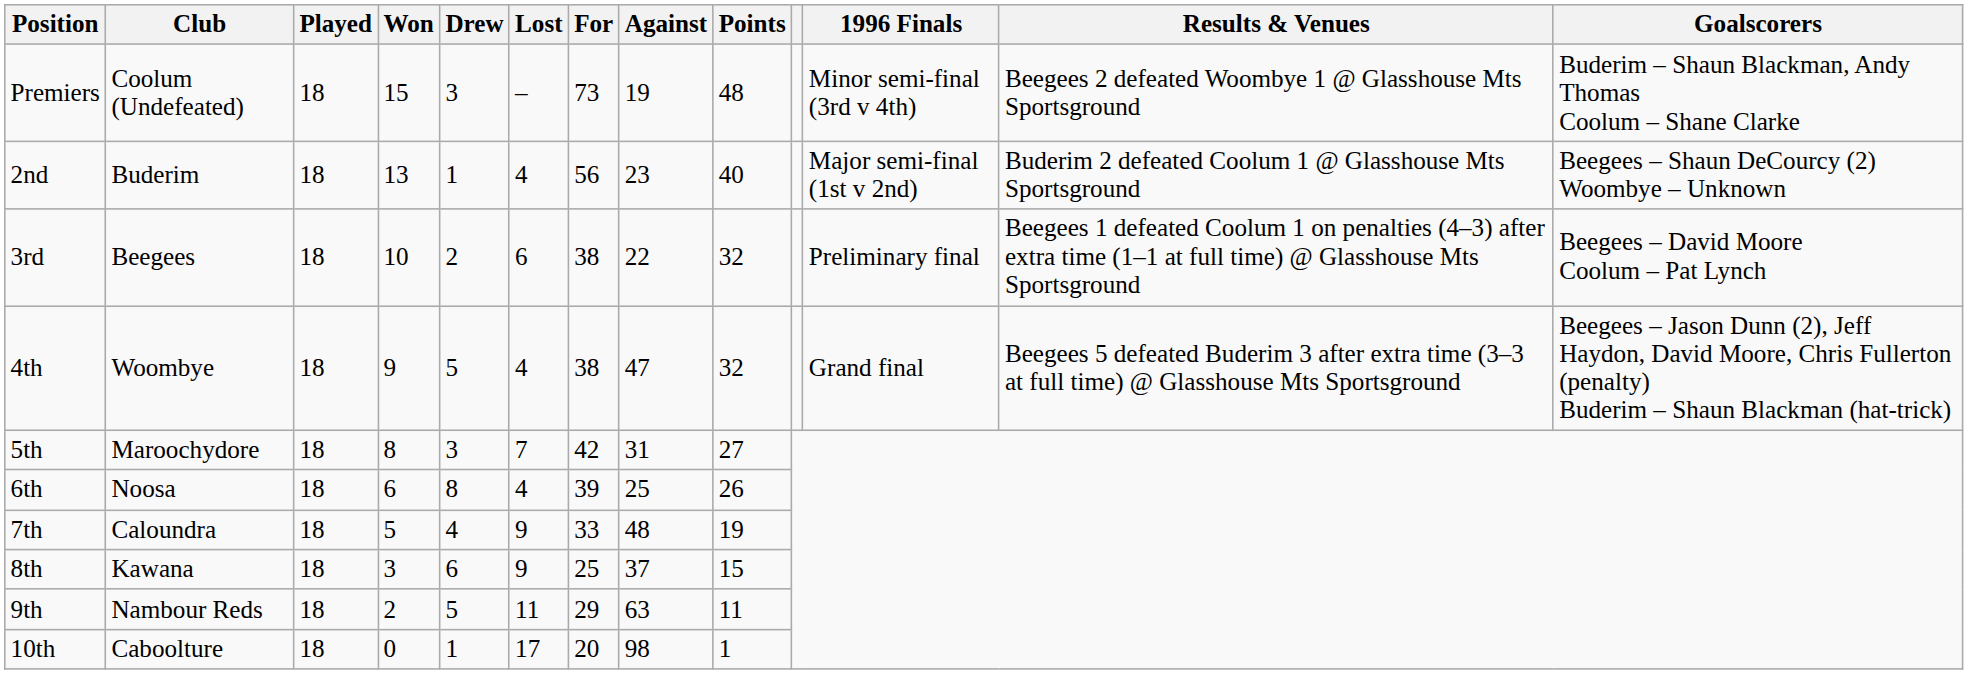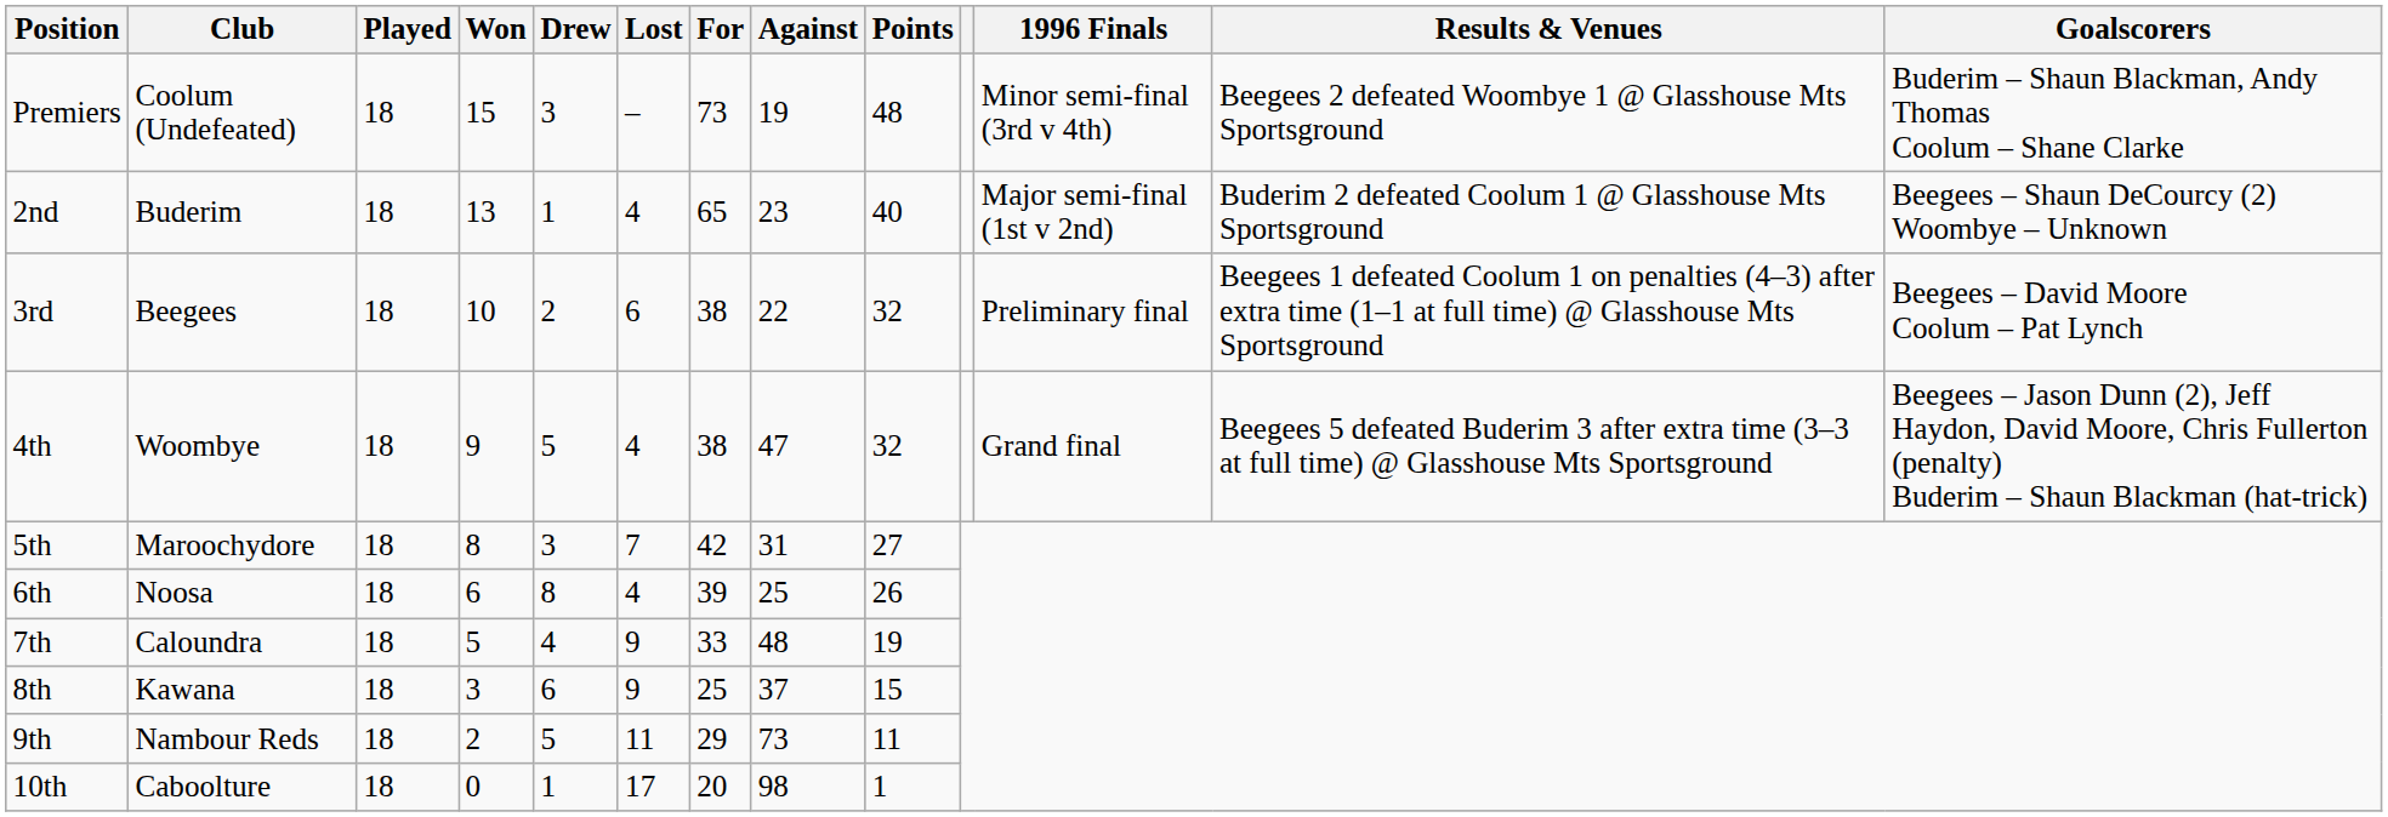 <table class="wikitable">
 <tr>
 <th>Position</th>
 <th>Club</th>
 <th>Played</th>
 <th>Won</th>
 <th>Drew</th>
 <th>Lost</th>
 <th>For</th>
 <th>Against</th>
 <th>Points</th>
 <th></th>
 <th>1996 Finals</th>
 <th>Results & Venues</th>
 <th>Goalscorers</th>
 </tr>
 <tr>
 <td>Premiers</td>
 <td>Coolum (Undefeated)</td>
 <td>18</td>
 <td>15</td>
 <td>3</td>
 <td>–</td>
 <td>73</td>
 <td>19</td>
 <td>48</td>
 <td></td>
 <td>Minor semi-final (3rd v 4th)</td>
 <td>Beegees 2 defeated Woombye 1 @ Glasshouse Mts Sportsground</td>
 <td>Buderim – Shaun Blackman, Andy Thomas<br>Coolum – Shane Clarke</td>
 </tr>
 <tr>
 <td>2nd</td>
 <td>Buderim</td>
 <td>18</td>
 <td>13</td>
 <td>1</td>
 <td>4</td>
-<td>56</td>
+<td>65</td>
 <td>23</td>
 <td>40</td>
 <td></td>
 <td>Major semi-final (1st v 2nd)</td>
 <td>Buderim 2 defeated Coolum 1 @ Glasshouse Mts Sportsground</td>
 <td>Beegees – Shaun DeCourcy (2)<br>Woombye – Unknown</td>
 </tr>
 <tr>
 <td>3rd</td>
 <td>Beegees</td>
 <td>18</td>
 <td>10</td>
 <td>2</td>
 <td>6</td>
 <td>38</td>
 <td>22</td>
 <td>32</td>
 <td></td>
 <td>Preliminary final</td>
 <td>Beegees 1 defeated Coolum 1 on penalties (4–3) after extra time (1–1 at full time) @ Glasshouse Mts Sportsground</td>
 <td>Beegees – David Moore<br>Coolum – Pat Lynch</td>
 </tr>
 <tr>
 <td>4th</td>
 <td>Woombye</td>
 <td>18</td>
 <td>9</td>
 <td>5</td>
 <td>4</td>
 <td>38</td>
 <td>47</td>
 <td>32</td>
 <td></td>
 <td>Grand final</td>
 <td>Beegees 5 defeated Buderim 3 after extra time (3–3 at full time) @ Glasshouse Mts Sportsground</td>
 <td>Beegees – Jason Dunn (2), Jeff Haydon, David Moore, Chris Fullerton (penalty)<br>Buderim – Shaun Blackman (hat-trick)</td>
 </tr>
 <tr>
 <td>5th</td>
 <td>Maroochydore</td>
 <td>18</td>
 <td>8</td>
 <td>3</td>
 <td>7</td>
 <td>42</td>
 <td>31</td>
 <td>27</td>
 </tr>
 <tr>
 <td>6th</td>
 <td>Noosa</td>
 <td>18</td>
 <td>6</td>
 <td>8</td>
 <td>4</td>
 <td>39</td>
 <td>25</td>
 <td>26</td>
 </tr>
 <tr>
 <td>7th</td>
 <td>Caloundra</td>
 <td>18</td>
 <td>5</td>
 <td>4</td>
 <td>9</td>
 <td>33</td>
 <td>48</td>
 <td>19</td>
 </tr>
 <tr>
 <td>8th</td>
 <td>Kawana</td>
 <td>18</td>
 <td>3</td>
 <td>6</td>
 <td>9</td>
 <td>25</td>
 <td>37</td>
 <td>15</td>
 </tr>
 <tr>
 <td>9th</td>
 <td>Nambour Reds</td>
 <td>18</td>
 <td>2</td>
 <td>5</td>
 <td>11</td>
 <td>29</td>
-<td>63</td>
+<td>73</td>
 <td>11</td>
 </tr>
 <tr>
 <td>10th</td>
 <td>Caboolture</td>
 <td>18</td>
 <td>0</td>
 <td>1</td>
 <td>17</td>
 <td>20</td>
 <td>98</td>
 <td>1</td>
 </tr>
 </table>
